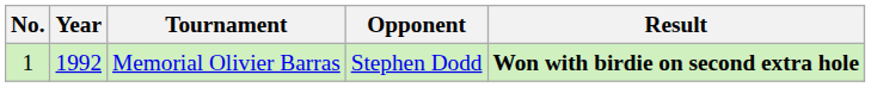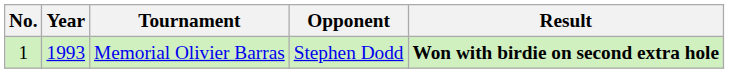 <table class="wikitable" style="font-size:95%;">
 <tr>
 <th>No.</th>
 <th>Year</th>
 <th>Tournament</th>
 <th>Opponent</th>
 <th>Result</th>
 </tr>
 <tr style="background:#D0F0C0;">
 <td align=center>1</td>
-<td><a href='#'>1992</a></td>
+<td><a href='#'>1993</a></td>
 <td><a href='#'>Memorial Olivier Barras</a></td>
 <td> <a href='#'>Stephen Dodd</a></td>
 <td><strong>Won with birdie on second extra hole</strong></td>
 </tr>
 </table>
